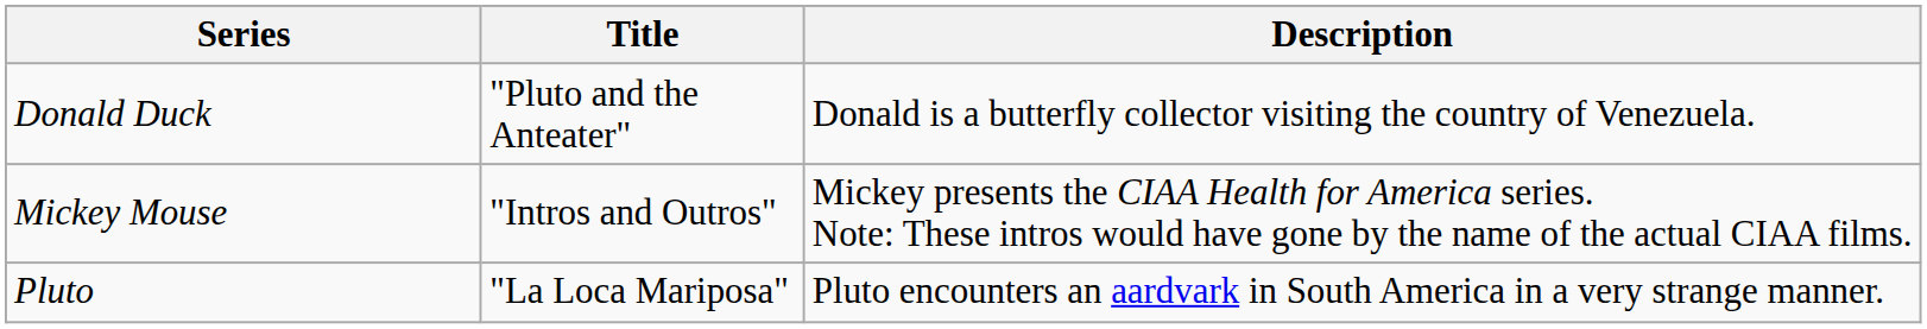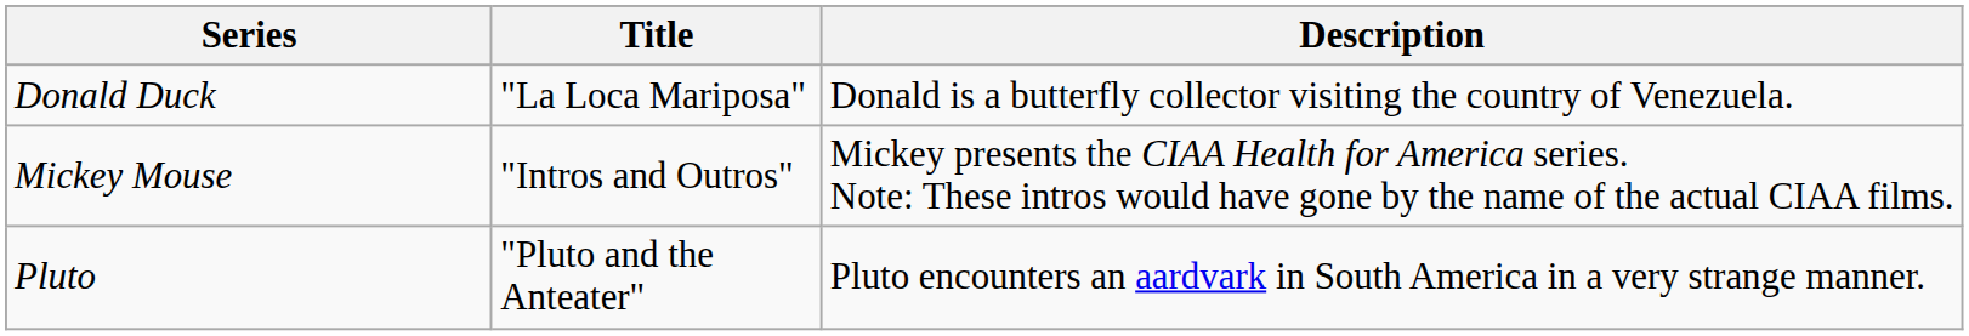 <table class="wikitable">
 <tr>
 <th style="width:150pt;">Series</th>
 <th style="width:100pt;">Title</th>
 <th>Description</th>
 </tr>
 <tr>
 <td><em>Donald Duck</em></td>
-<td>"Pluto and the Anteater"</td>
+<td>"La Loca Mariposa"</td>
 <td>Donald is a butterfly collector visiting the country of Venezuela.</td>
 </tr>
 <tr>
 <td><em>Mickey Mouse</em></td>
 <td>"Intros and Outros"</td>
 <td>Mickey presents the <em>CIAA Health for America</em> series.<br>Note: These intros would have gone by the name of the actual CIAA films.</td>
 </tr>
 <tr>
 <td><em>Pluto</em></td>
-<td>"La Loca Mariposa"</td>
+<td>"Pluto and the Anteater"</td>
 <td>Pluto encounters an <a href='#'>aardvark</a> in South America in a very strange manner.</td>
 </tr>
 </table>
